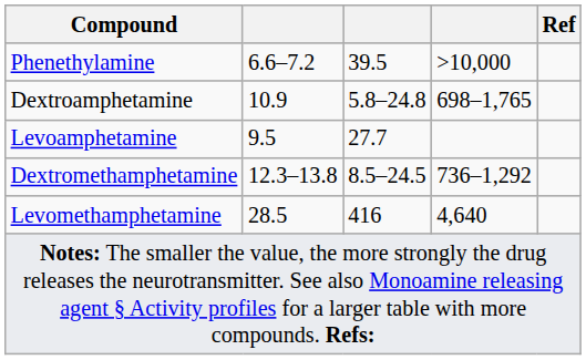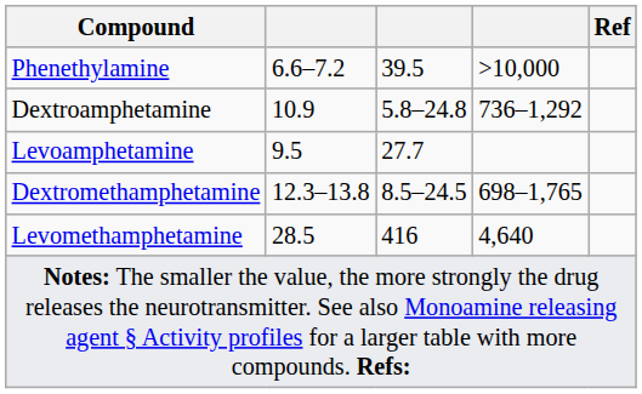 <table class="wikitable floatright" style="font-size:small;">
 <tr>
 <th>Compound</th>
 <th data-sort-type="number"></th>
 <th data-sort-type="number"></th>
 <th data-sort-type="number"></th>
 <th>Ref</th>
 </tr>
 <tr>
 <td><a href='#'>Phenethylamine</a></td>
 <td>6.6–7.2</td>
 <td>39.5</td>
 <td>>10,000</td>
 <td></td>
 </tr>
 <tr>
 <td>Dextroamphetamine</td>
 <td>10.9</td>
 <td>5.8–24.8</td>
-<td>698–1,765</td>
+<td>736–1,292</td>
 <td></td>
 </tr>
 <tr>
 <td><a href='#'>Levoamphetamine</a></td>
 <td>9.5</td>
 <td>27.7</td>
 <td></td>
 <td></td>
 </tr>
 <tr>
 <td><a href='#'>Dextromethamphetamine</a></td>
 <td>12.3–13.8</td>
 <td>8.5–24.5</td>
-<td>736–1,292</td>
+<td>698–1,765</td>
 <td></td>
 </tr>
 <tr>
 <td><a href='#'>Levomethamphetamine</a></td>
 <td>28.5</td>
 <td>416</td>
 <td>4,640</td>
 <td></td>
 </tr>
 <tr>
 <td colspan="7" style="width: 1px; background-color:#eaecf0; text-align: center;"><strong>Notes:</strong> The smaller the value, the more strongly the drug releases the neurotransmitter. See also <a href='#'>Monoamine releasing agent § Activity profiles</a> for a larger table with more compounds. <strong>Refs:</strong> </td>
 </tr>
 </table>
